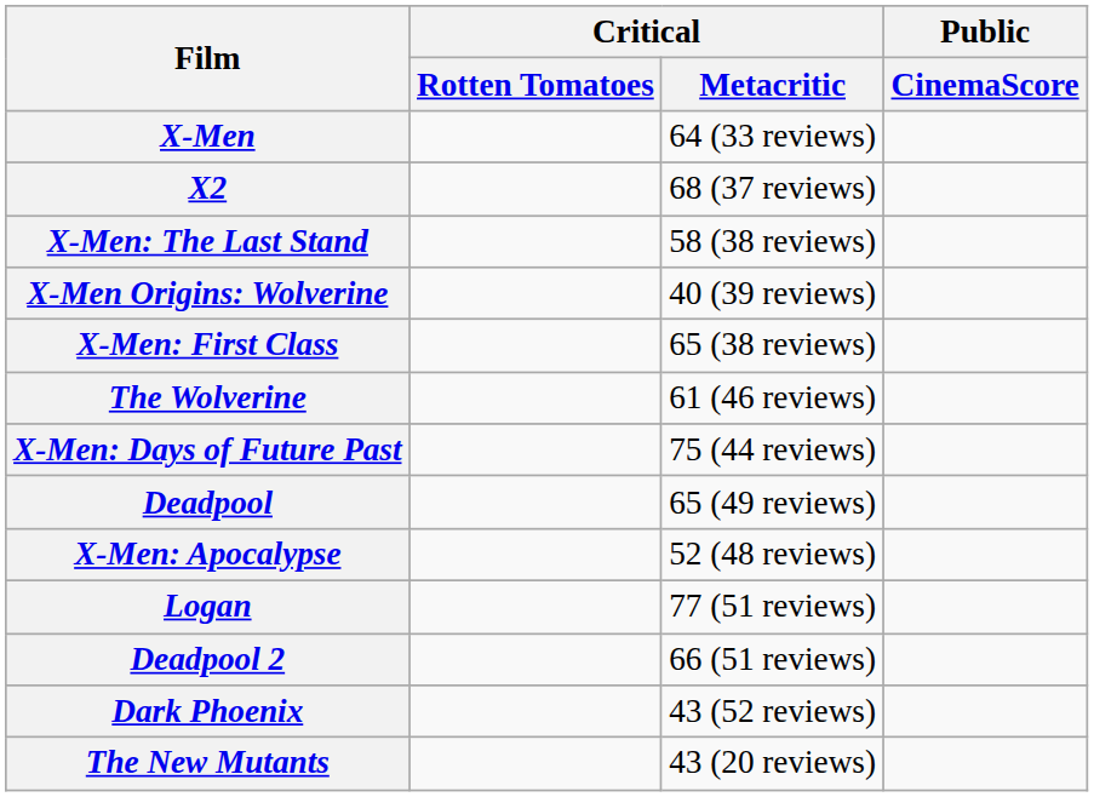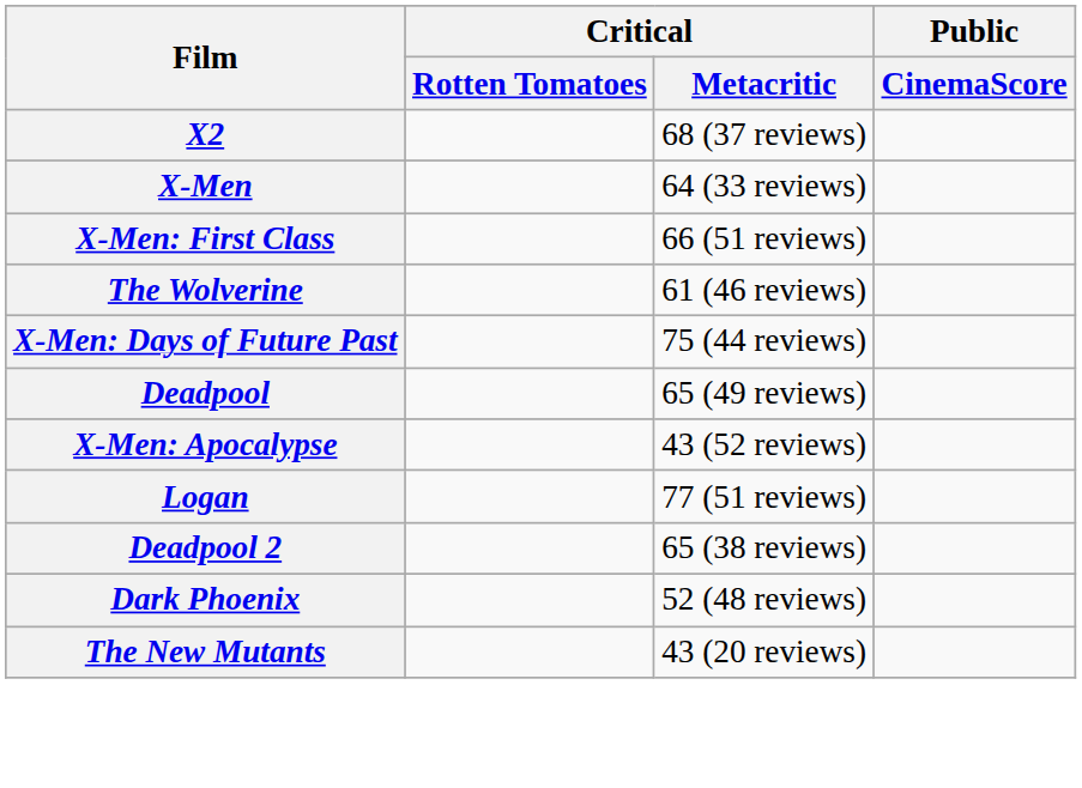 <table class="wikitable plainrowheaders sortable" style="text-align: center;">
 <tr>
 <th scope="col" rowspan="2">Film</th>
 <th scope="col" colspan="2">Critical</th>
 <th scope="col">Public</th>
 </tr>
 <tr>
 <th scope="col"><a href='#'>Rotten Tomatoes</a></th>
 <th scope="col"><a href='#'>Metacritic</a></th>
 <th scope="col"><a href='#'>CinemaScore</a></th>
 </tr>
 <tr>
+<th scope="row"><em><a href='#'>X2</a></em></th>
+<td></td>
+<td>68 (37 reviews)</td>
+<td></td>
+</tr>
+<tr>
 <th scope="row"><em><a href='#'>X-Men</a></em></th>
 <td></td>
 <td>64 (33 reviews)</td>
 <td></td>
 </tr>
 <tr>
-<th scope="row"><em><a href='#'>X2</a></em></th>
-<td></td>
-<td>68 (37 reviews)</td>
-<td></td>
-</tr>
-<tr>
-<th scope="row"><em><a href='#'>X-Men: The Last Stand</a></em></th>
-<td></td>
-<td>58 (38 reviews)</td>
-<td></td>
-</tr>
-<tr>
-<th scope="row"><em><a href='#'>X-Men Origins: Wolverine</a></em></th>
-<td></td>
-<td>40 (39 reviews)</td>
-<td></td>
-</tr>
-<tr>
 <th scope="row"><em><a href='#'>X-Men: First Class</a></em></th>
 <td></td>
-<td>65 (38 reviews)</td>
+<td>66 (51 reviews)</td>
 <td></td>
 </tr>
 <tr>
 <th scope="row"><em><a href='#'>The Wolverine</a></em></th>
 <td></td>
 <td>61 (46 reviews)</td>
 <td></td>
 </tr>
 <tr>
 <th scope="row"><em><a href='#'>X-Men: Days of Future Past</a></em></th>
 <td></td>
 <td>75 (44 reviews)</td>
 <td></td>
 </tr>
 <tr>
 <th scope="row"><em><a href='#'>Deadpool</a></em></th>
 <td></td>
 <td>65 (49 reviews)</td>
 <td></td>
 </tr>
 <tr>
 <th scope="row"><em><a href='#'>X-Men: Apocalypse</a></em></th>
 <td></td>
-<td>52 (48 reviews)</td>
+<td>43 (52 reviews)</td>
 <td></td>
 </tr>
 <tr>
 <th scope="row"><em><a href='#'>Logan</a></em></th>
 <td></td>
 <td>77 (51 reviews)</td>
 <td></td>
 </tr>
 <tr>
 <th scope="row"><em><a href='#'>Deadpool 2</a></em></th>
 <td></td>
-<td>66 (51 reviews)</td>
+<td>65 (38 reviews)</td>
 <td></td>
 </tr>
 <tr>
 <th scope="row"><em><a href='#'>Dark Phoenix</a></em></th>
 <td></td>
-<td>43 (52 reviews)</td>
+<td>52 (48 reviews)</td>
 <td></td>
 </tr>
 <tr>
 <th scope="row"><em><a href='#'>The New Mutants</a></em></th>
 <td></td>
 <td>43 (20 reviews)</td>
 <td></td>
 </tr>
 </table>
